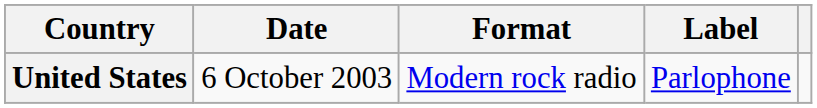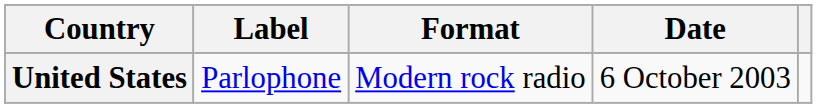 <table class="wikitable plainrowheaders">
 <tr>
 <th scope="col">Country</th>
+<th scope="col">Label</th>
+<th scope="col">Format</th>
 <th scope="col">Date</th>
-<th scope="col">Format</th>
-<th scope="col">Label</th>
 <th></th>
 </tr>
 <tr>
 <th scope="row">United States</th>
+<td><a href='#'>Parlophone</a></td>
+<td><a href='#'>Modern rock</a> radio</td>
 <td>6 October 2003</td>
-<td><a href='#'>Modern rock</a> radio</td>
-<td><a href='#'>Parlophone</a></td>
 <td></td>
 </tr>
 </table>
